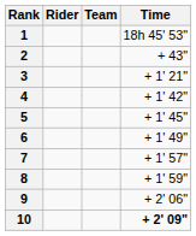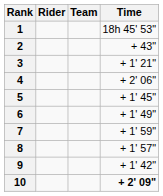 <table class="wikitable" margin-bottom:0;">
 <tr>
 <th scope="col">Rank</th>
 <th scope="col">Rider</th>
 <th scope="col">Team</th>
 <th scope="col">Time</th>
 </tr>
 <tr>
 <th scope="row">1</th>
 <td> </td>
 <td></td>
 <td align="right">18h 45' 53"</td>
 </tr>
 <tr>
 <th scope="row">2</th>
 <td> </td>
 <td></td>
 <td align="right">+ 43"</td>
 </tr>
 <tr>
 <th scope="row">3</th>
 <td></td>
 <td></td>
 <td align="right">+ 1' 21"</td>
 </tr>
 <tr>
 <th scope="row">4</th>
 <td></td>
 <td></td>
-<td align="right">+ 1' 42"</td>
+<td align="right">+ 2' 06"</td>
 </tr>
 <tr>
 <th scope="row">5</th>
 <td></td>
 <td></td>
 <td align="right">+ 1' 45"</td>
 </tr>
 <tr>
 <th scope="row">6</th>
 <td></td>
 <td></td>
 <td align="right">+ 1' 49"</td>
 </tr>
 <tr>
 <th scope="row">7</th>
 <td></td>
 <td></td>
-<td align="right">+ 1' 57"</td>
+<td align="right">+ 1' 59"</td>
 </tr>
 <tr>
 <th scope="row">8</th>
 <td></td>
 <td></td>
-<td align="right">+ 1' 59"</td>
+<td align="right">+ 1' 57"</td>
 </tr>
 <tr>
 <th scope="row">9</th>
 <td></td>
 <td></td>
-<td align="right">+ 2' 06"</td>
+<td align="right">+ 1' 42"</td>
 </tr>
 <tr>
 <th scope="row">10</th>
 <td> </td>
 <td></td>
 <td align="right"><strong>+ 2' 09"</strong></td>
 </tr>
 </table>
